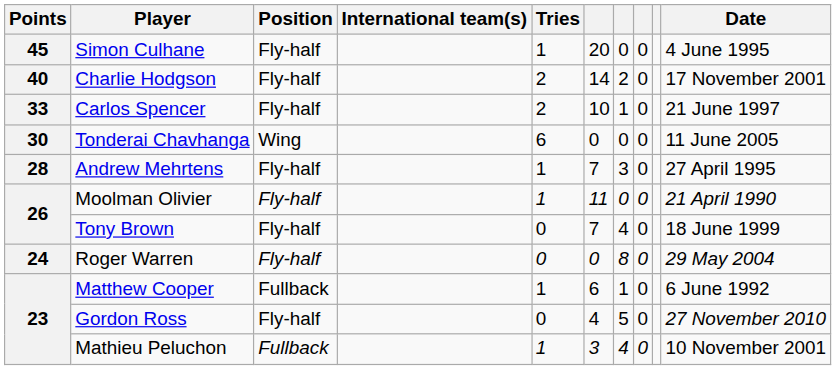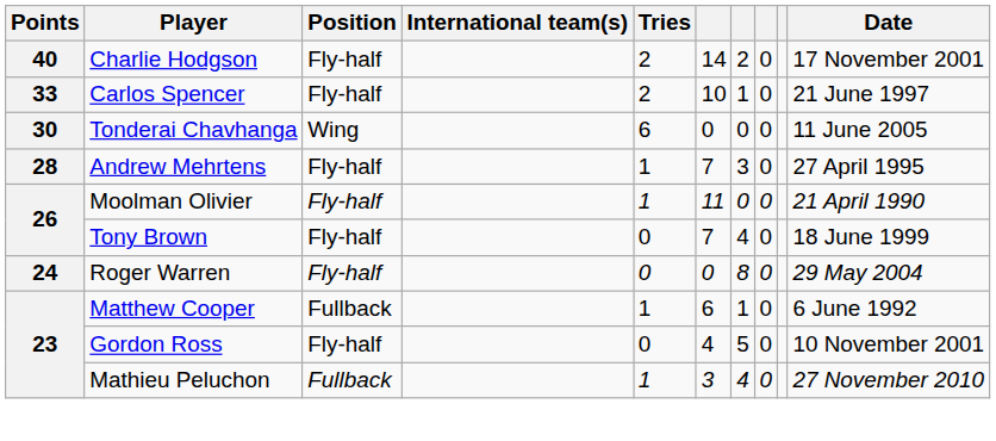 <table class="wikitable sortable">
 <tr>
 <th>Points</th>
 <th>Player</th>
 <th>Position</th>
 <th>International team(s)</th>
 <th>Tries</th>
 <th></th>
 <th></th>
 <th></th>
 <th></th>
 <th>Date</th>
-</tr>
-<tr>
-<th>45</th>
-<td><a href='#'>Simon Culhane</a></td>
-<td>Fly-half</td>
-<td></td>
-<td>1</td>
-<td>20</td>
-<td>0</td>
-<td>0</td>
-<td></td>
-<td>4 June 1995</td>
 </tr>
 <tr>
 <th>40</th>
 <td><a href='#'>Charlie Hodgson</a></td>
 <td>Fly-half</td>
 <td></td>
 <td>2</td>
 <td>14</td>
 <td>2</td>
 <td>0</td>
 <td></td>
 <td>17 November 2001</td>
 </tr>
 <tr>
 <th>33</th>
 <td><a href='#'>Carlos Spencer</a></td>
 <td>Fly-half</td>
 <td></td>
 <td>2</td>
 <td>10</td>
 <td>1</td>
 <td>0</td>
 <td></td>
 <td>21 June 1997</td>
 </tr>
 <tr>
 <th>30</th>
 <td><a href='#'>Tonderai Chavhanga</a></td>
 <td>Wing</td>
 <td></td>
 <td>6</td>
 <td>0</td>
 <td>0</td>
 <td>0</td>
 <td></td>
 <td>11 June 2005</td>
 </tr>
 <tr>
 <th>28</th>
 <td><a href='#'>Andrew Mehrtens</a></td>
 <td>Fly-half</td>
 <td></td>
 <td>1</td>
 <td>7</td>
 <td>3</td>
 <td>0</td>
 <td></td>
 <td>27 April 1995</td>
 </tr>
 <tr>
 <th rowspan=2>26</th>
 <td>Moolman Olivier</td>
 <td><em>Fly-half</em></td>
 <td><em></em></td>
 <td><em>1</em></td>
 <td><em>11</em></td>
 <td><em>0</em></td>
 <td><em>0</em></td>
 <td><em></em></td>
 <td><em>21 April 1990</em></td>
 </tr>
 <tr>
 <td><a href='#'>Tony Brown</a></td>
 <td>Fly-half</td>
 <td></td>
 <td>0</td>
 <td>7</td>
 <td>4</td>
 <td>0</td>
 <td></td>
 <td>18 June 1999</td>
 </tr>
 <tr>
 <th>24</th>
 <td>Roger Warren</td>
 <td><em>Fly-half</em></td>
 <td><em></em></td>
 <td><em>0</em></td>
 <td><em>0</em></td>
 <td><em>8</em></td>
 <td><em>0</em></td>
 <td><em></em></td>
 <td><em>29 May 2004</em></td>
 </tr>
 <tr>
 <th rowspan=3>23</th>
 <td><a href='#'>Matthew Cooper</a></td>
 <td>Fullback</td>
 <td></td>
 <td>1</td>
 <td>6</td>
 <td>1</td>
 <td>0</td>
 <td></td>
 <td>6 June 1992</td>
 </tr>
 <tr>
 <td><a href='#'>Gordon Ross</a></td>
 <td>Fly-half</td>
 <td></td>
 <td>0</td>
 <td>4</td>
 <td>5</td>
 <td>0</td>
 <td></td>
-<td><em>27 November 2010</em></td>
+<td>10 November 2001</td>
 </tr>
 <tr>
 <td>Mathieu Peluchon</td>
 <td><em>Fullback</em></td>
 <td><em></em></td>
 <td><em>1</em></td>
 <td><em>3</em></td>
 <td><em>4</em></td>
 <td><em>0</em></td>
 <td><em></em></td>
-<td>10 November 2001</td>
+<td><em>27 November 2010</em></td>
 </tr>
 </table>
